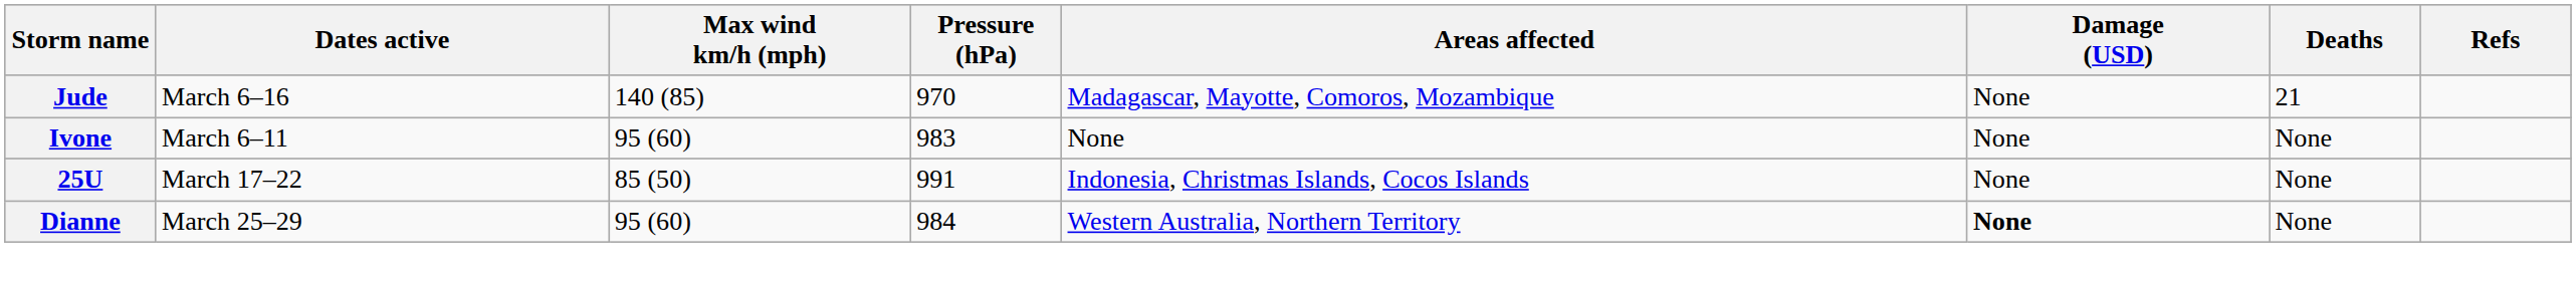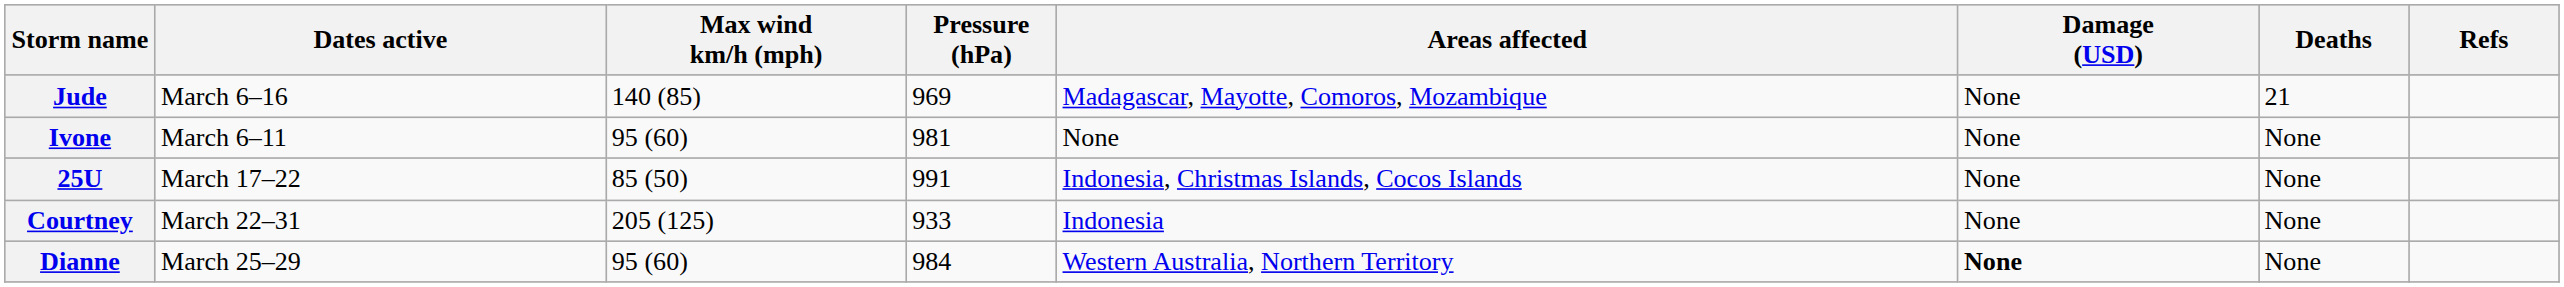 <table class="wikitable sortable">
 <tr>
 <th width="5%">Storm name</th>
 <th width="15%">Dates active</th>
 <th width="10%">Max wind<br>km/h (mph)</th>
 <th width="5%">Pressure<br>(hPa)</th>
 <th width="30%">Areas affected</th>
 <th width="10%">Damage<br>(<a href='#'>USD</a>)</th>
 <th width="5%">Deaths</th>
 <th width="5%">Refs</th>
 </tr>
 <tr>
 <th><a href='#'>Jude</a></th>
 <td>March 6–16</td>
 <td>140 (85)</td>
-<td>970</td>
+<td>969</td>
 <td><a href='#'>Madagascar</a>, <a href='#'>Mayotte</a>, <a href='#'>Comoros</a>, <a href='#'>Mozambique</a></td>
 <td>None</td>
 <td>21</td>
 <td></td>
 </tr>
 <tr>
 <th><a href='#'>Ivone</a></th>
 <td>March 6–11</td>
 <td>95 (60)</td>
-<td>983</td>
+<td>981</td>
 <td>None</td>
 <td>None</td>
 <td>None</td>
 <td></td>
 </tr>
 <tr>
 <th><a href='#'>25U</a></th>
 <td>March 17–22</td>
 <td>85 (50)</td>
 <td>991</td>
 <td><a href='#'>Indonesia</a>, <a href='#'>Christmas Islands</a>, <a href='#'>Cocos Islands</a></td>
 <td>None</td>
 <td>None</td>
 <td></td>
 </tr>
 <tr>
+<th><a href='#'>Courtney</a></th>
+<td>March 22–31</td>
+<td>205 (125)</td>
+<td>933</td>
+<td><a href='#'>Indonesia</a></td>
+<td>None</td>
+<td>None</td>
+<td></td>
+</tr>
+<tr>
 <th><a href='#'>Dianne</a></th>
 <td>March 25–29</td>
 <td>95 (60)</td>
 <td>984</td>
 <td><a href='#'>Western Australia</a>, <a href='#'>Northern Territory</a></td>
 <td><strong>None</strong></td>
 <td>None</td>
 <td></td>
 </tr>
 </table>
